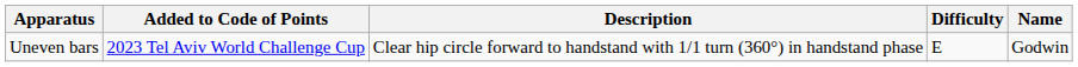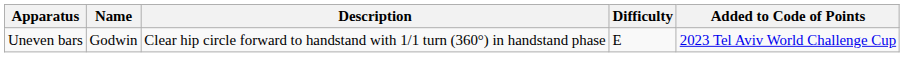 <table class="wikitable">
 <tr>
 <th>Apparatus</th>
-<th>Added to Code of Points</th>
+<th>Name</th>
 <th>Description</th>
 <th>Difficulty</th>
-<th>Name</th>
+<th>Added to Code of Points</th>
 </tr>
 <tr>
 <td>Uneven bars</td>
-<td><a href='#'>2023 Tel Aviv World Challenge Cup</a></td>
+<td>Godwin</td>
 <td>Clear hip circle forward to handstand with 1/1 turn (360°) in handstand phase</td>
 <td>E</td>
-<td>Godwin</td>
+<td><a href='#'>2023 Tel Aviv World Challenge Cup</a></td>
 </tr>
 </table>
